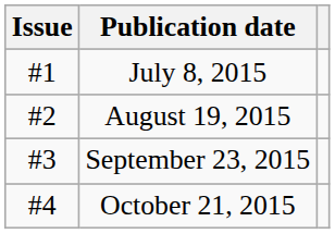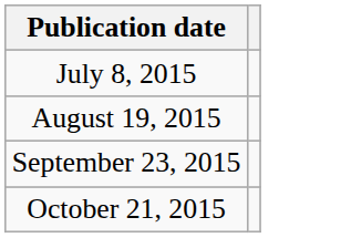 <table Class="wikitable" style="text-align:center;">
 <tr>
-<th>Issue</th>
 <th>Publication date</th>
 <th></th>
 </tr>
 <tr>
-<td>#1</td>
 <td>July 8, 2015</td>
 <td></td>
 </tr>
 <tr>
-<td>#2</td>
 <td>August 19, 2015</td>
 <td></td>
 </tr>
 <tr>
-<td>#3</td>
 <td>September 23, 2015</td>
 <td></td>
 </tr>
 <tr>
-<td>#4</td>
 <td>October 21, 2015</td>
 <td></td>
 </tr>
 </table>
